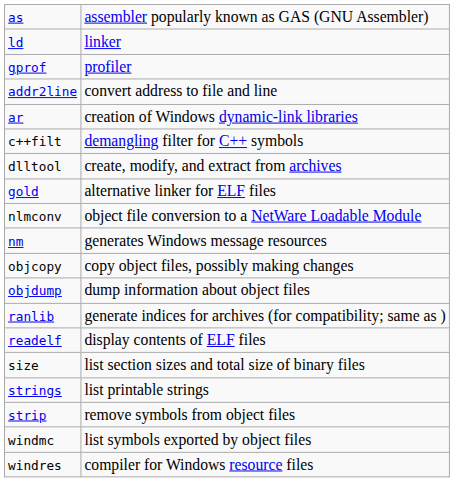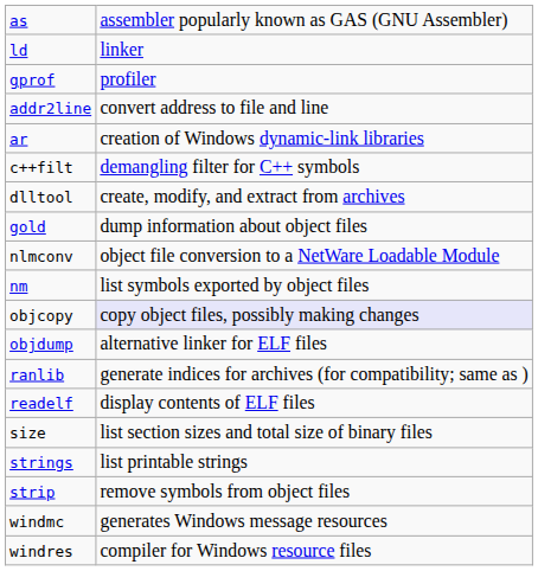 <table class="wikitable">
 <tr>
 <td><code><a href='#'>as</a></code></td>
 <td><a href='#'>assembler</a> popularly known as GAS (GNU Assembler)</td>
 </tr>
 <tr>
 <td><code><a href='#'>ld</a></code></td>
 <td><a href='#'>linker</a></td>
 </tr>
 <tr>
 <td><code><a href='#'>gprof</a></code></td>
 <td><a href='#'>profiler</a></td>
 </tr>
 <tr>
 <td><code><a href='#'>addr2line</a></code></td>
 <td>convert address to file and line</td>
 </tr>
 <tr>
 <td><code><a href='#'>ar</a></code></td>
 <td>creation of Windows <a href='#'>dynamic-link libraries</a></td>
 </tr>
 <tr>
 <td><code>c++filt</code></td>
 <td><a href='#'>demangling</a> filter for <a href='#'>C++</a> symbols</td>
 </tr>
 <tr>
 <td><code>dlltool</code></td>
 <td>create, modify, and extract from <a href='#'>archives</a></td>
 </tr>
 <tr>
 <td><code><a href='#'>gold</a></code></td>
-<td>alternative linker for <a href='#'>ELF</a> files</td>
+<td>dump information about object files</td>
 </tr>
 <tr>
 <td><code>nlmconv</code></td>
 <td>object file conversion to a <a href='#'>NetWare Loadable Module</a></td>
 </tr>
 <tr>
 <td><code><a href='#'>nm</a></code></td>
-<td>generates Windows message resources</td>
+<td>list symbols exported by object files</td>
 </tr>
 <tr>
 <td><code>objcopy</code></td>
-<td>copy object files, possibly making changes</td>
+<td style="background: lavender;">copy object files, possibly making changes</td>
 </tr>
 <tr>
 <td><code><a href='#'>objdump</a></code></td>
-<td>dump information about object files</td>
+<td>alternative linker for <a href='#'>ELF</a> files</td>
 </tr>
 <tr>
 <td><code><a href='#'>ranlib</a></code></td>
 <td>generate indices for archives (for compatibility; same as )</td>
 </tr>
 <tr>
 <td><code><a href='#'>readelf</a></code></td>
 <td>display contents of <a href='#'>ELF</a> files</td>
 </tr>
 <tr>
 <td><code>size</code></td>
 <td>list section sizes and total size of binary files</td>
 </tr>
 <tr>
 <td><code><a href='#'>strings</a></code></td>
 <td>list printable strings</td>
 </tr>
 <tr>
 <td><code><a href='#'>strip</a></code></td>
 <td>remove symbols from object files</td>
 </tr>
 <tr>
 <td><code>windmc</code></td>
-<td>list symbols exported by object files</td>
+<td>generates Windows message resources</td>
 </tr>
 <tr>
 <td><code>windres</code></td>
 <td>compiler for Windows <a href='#'>resource</a> files</td>
 </tr>
 </table>
